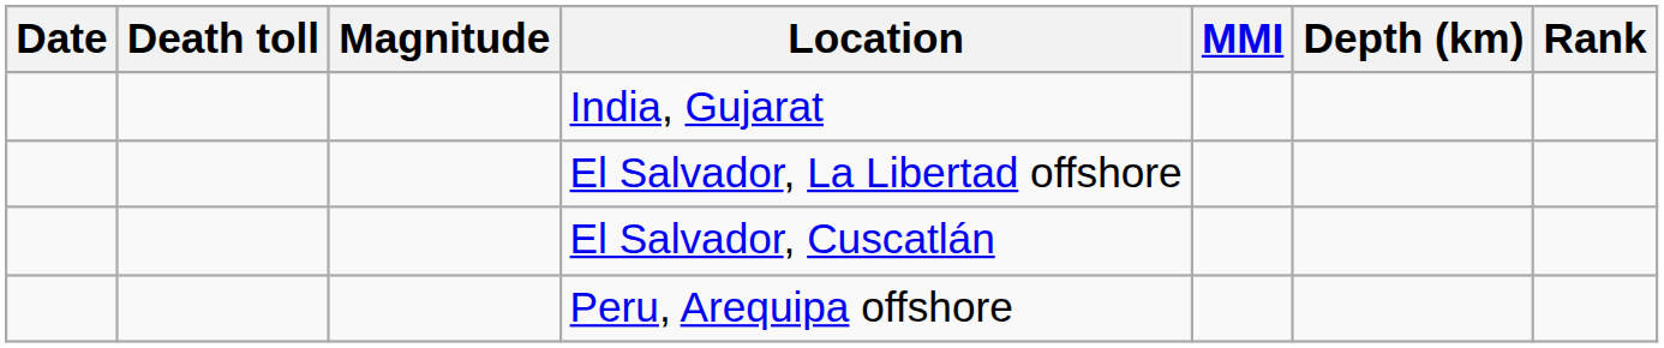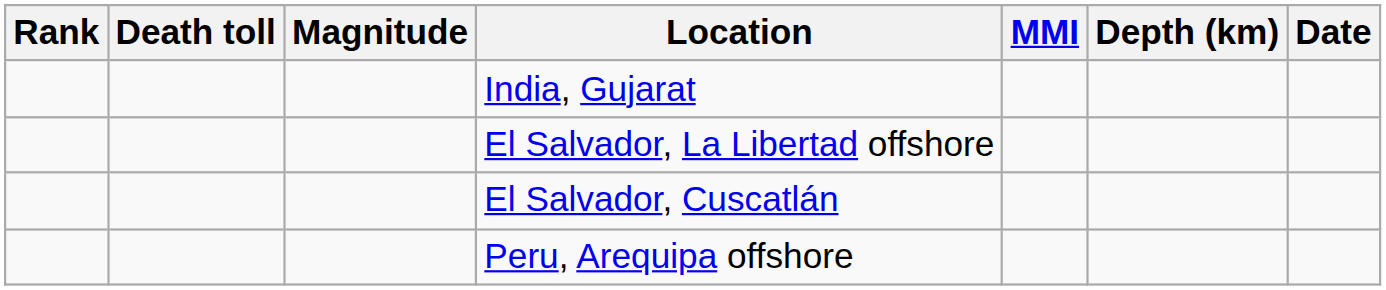 <table class="sortable wikitable" style="font-size:100%;">
 <tr>
-<th>Date</th>
+<th>Rank</th>
 <th>Death toll</th>
 <th>Magnitude</th>
 <th>Location</th>
 <th><a href='#'>MMI</a></th>
 <th>Depth (km)</th>
-<th>Rank</th>
+<th>Date</th>
 </tr>
 <tr>
 <td></td>
 <td></td>
 <td></td>
 <td> <a href='#'>India</a>, <a href='#'>Gujarat</a></td>
 <td></td>
 <td></td>
 <td></td>
 </tr>
 <tr>
 <td></td>
 <td></td>
 <td></td>
 <td> <a href='#'>El Salvador</a>, <a href='#'>La Libertad</a> offshore</td>
 <td></td>
 <td></td>
 <td></td>
 </tr>
 <tr>
 <td></td>
 <td></td>
 <td></td>
 <td> <a href='#'>El Salvador</a>, <a href='#'>Cuscatlán</a></td>
 <td></td>
 <td></td>
 <td></td>
 </tr>
 <tr>
 <td></td>
 <td></td>
 <td></td>
 <td> <a href='#'>Peru</a>, <a href='#'>Arequipa</a> offshore</td>
 <td></td>
 <td></td>
 <td></td>
 </tr>
 </table>
